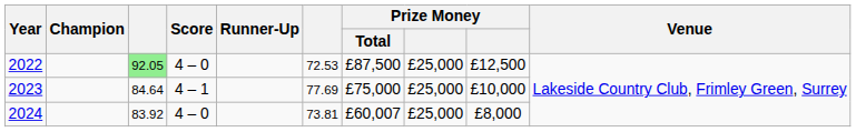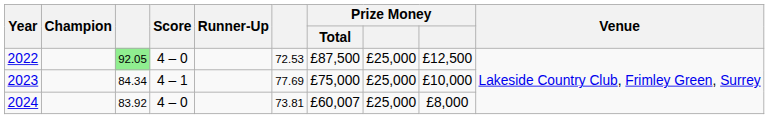 <table class="wikitable sortable">
 <tr>
 <th rowspan=2>Year</th>
 <th rowspan=2>Champion</th>
 <th rowspan=2></th>
 <th rowspan=2>Score</th>
 <th rowspan=2>Runner-Up</th>
 <th rowspan=2></th>
 <th colspan=3>Prize Money</th>
 <th rowspan=2>Venue</th>
 </tr>
 <tr>
 <th>Total</th>
 <th></th>
 <th></th>
 </tr>
 <tr>
 <td><a href='#'>2022</a></td>
 <td></td>
 <td align=center style="background: lightgreen;"><small><span>92.05</span></small></td>
 <td align=center>4 – 0</td>
 <td></td>
 <td align=center><small><span>72.53</span></small></td>
 <td align=center>£87,500</td>
 <td align=center>£25,000</td>
 <td align=center>£12,500</td>
 <td rowspan=3><a href='#'>Lakeside Country Club</a>, <a href='#'>Frimley Green</a>, <a href='#'>Surrey</a></td>
 </tr>
 <tr>
 <td><a href='#'>2023</a></td>
 <td></td>
-<td align=center><small><span>84.64</span></small></td>
+<td align=center><small><span>84.34</span></small></td>
 <td align=center>4 – 1</td>
 <td></td>
 <td align=center><small><span>77.69</span></small></td>
 <td align=center>£75,000</td>
 <td align=center>£25,000</td>
 <td align=center>£10,000</td>
 </tr>
 <tr>
 <td><a href='#'>2024</a></td>
 <td></td>
 <td align=center><small><span>83.92</span></small></td>
 <td align=center>4 – 0</td>
 <td></td>
 <td align=center><small><span>73.81</span></small></td>
 <td align=center>£60,007</td>
 <td align=center>£25,000</td>
 <td align=center>£8,000</td>
 </tr>
 </table>
